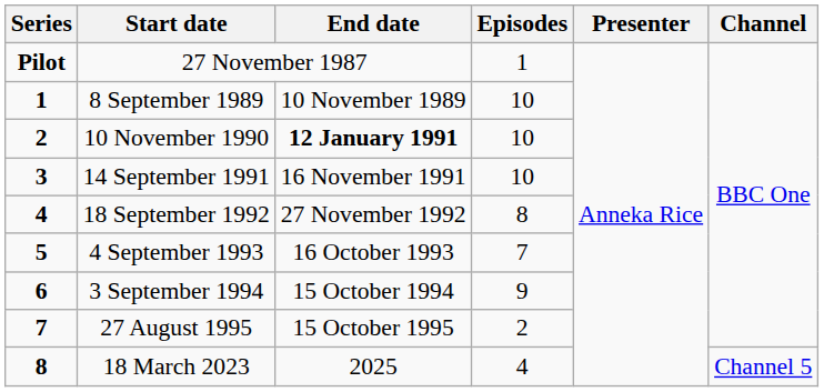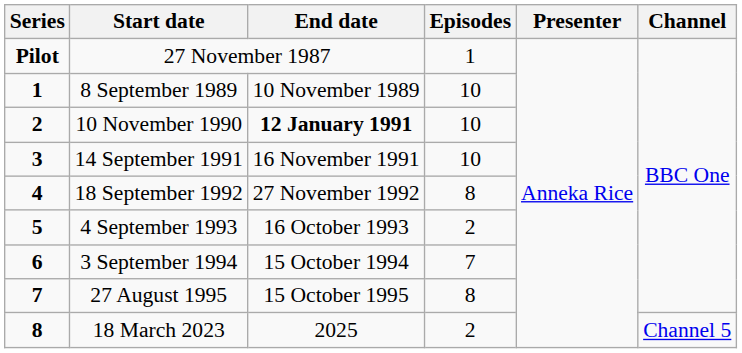 <table class="wikitable" style="text-align:center;">
 <tr>
 <th>Series</th>
 <th>Start date</th>
 <th>End date</th>
 <th>Episodes</th>
 <th>Presenter</th>
 <th>Channel</th>
 </tr>
 <tr>
 <td><strong>Pilot</strong></td>
 <td colspan="2">27 November 1987</td>
 <td>1</td>
 <td rowspan="9"><a href='#'>Anneka Rice</a></td>
 <td rowspan="8"><a href='#'>BBC One</a></td>
 </tr>
 <tr>
 <td><strong>1</strong></td>
 <td>8 September 1989</td>
 <td>10 November 1989</td>
 <td>10</td>
 </tr>
 <tr>
 <td><strong>2</strong></td>
 <td>10 November 1990</td>
 <td><strong>12 January 1991</strong></td>
 <td>10</td>
 </tr>
 <tr>
 <td><strong>3</strong></td>
 <td>14 September 1991</td>
 <td>16 November 1991</td>
 <td>10</td>
 </tr>
 <tr>
 <td><strong>4</strong></td>
 <td>18 September 1992</td>
 <td>27 November 1992</td>
 <td>8</td>
 </tr>
 <tr>
 <td><strong>5</strong></td>
 <td>4 September 1993</td>
 <td>16 October 1993</td>
-<td>7</td>
+<td>2</td>
 </tr>
 <tr>
 <td><strong>6</strong></td>
 <td>3 September 1994</td>
 <td>15 October 1994</td>
-<td>9</td>
+<td>7</td>
 </tr>
 <tr>
 <td><strong>7</strong></td>
 <td>27 August 1995</td>
 <td>15 October 1995</td>
-<td>2</td>
+<td>8</td>
 </tr>
 <tr>
 <td><strong>8</strong></td>
 <td>18 March 2023</td>
 <td>2025</td>
-<td>4</td>
+<td>2</td>
 <td rowspan="9"><a href='#'>Channel 5</a></td>
 </tr>
 </table>
